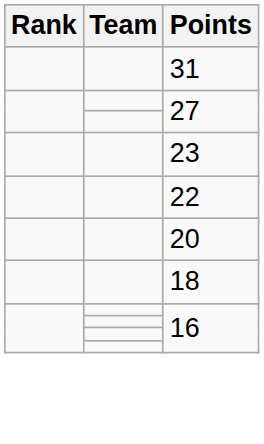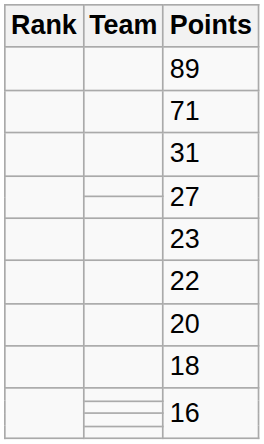 <table class=wikitable>
 <tr>
 <th>Rank</th>
 <th>Team</th>
 <th>Points</th>
+</tr>
+<tr>
+<td></td>
+<td></td>
+<td>89</td>
+</tr>
+<tr>
+<td></td>
+<td></td>
+<td>71</td>
 </tr>
 <tr>
 <td></td>
 <td></td>
 <td>31</td>
 </tr>
 <tr>
 <td rowspan=2></td>
 <td></td>
 <td rowspan=2>27</td>
 </tr>
 <tr>
 <td></td>
 </tr>
 <tr>
 <td></td>
 <td></td>
 <td>23</td>
 </tr>
 <tr>
 <td></td>
 <td></td>
 <td>22</td>
 </tr>
 <tr>
 <td></td>
 <td></td>
 <td>20</td>
 </tr>
 <tr>
 <td></td>
 <td></td>
 <td>18</td>
 </tr>
 <tr>
 <td rowspan=4></td>
 <td></td>
 <td rowspan=4>16</td>
 </tr>
 <tr>
 <td></td>
 </tr>
 <tr>
 <td></td>
 </tr>
 <tr>
 <td></td>
 </tr>
 </table>
